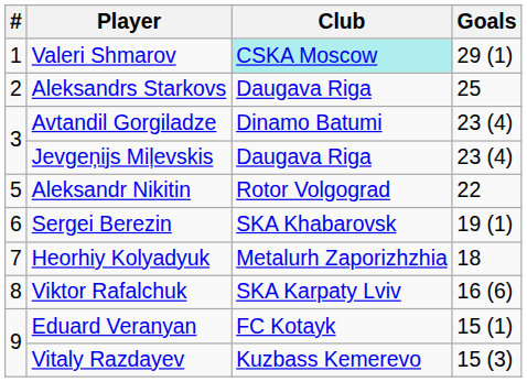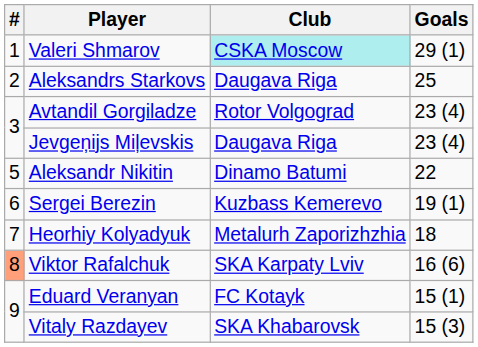 <table class="wikitable">
 <tr>
 <th>#</th>
 <th>Player</th>
 <th>Club</th>
 <th>Goals</th>
 </tr>
 <tr>
 <td>1</td>
 <td><a href='#'>Valeri Shmarov</a></td>
 <td style="background: paleturquoise;"><a href='#'>CSKA Moscow</a></td>
 <td>29 (1)</td>
 </tr>
 <tr>
 <td>2</td>
 <td><a href='#'>Aleksandrs Starkovs</a></td>
 <td><a href='#'>Daugava Riga</a></td>
 <td>25</td>
 </tr>
 <tr>
 <td rowspan=2>3</td>
 <td><a href='#'>Avtandil Gorgiladze</a></td>
-<td><a href='#'>Dinamo Batumi</a></td>
+<td><a href='#'>Rotor Volgograd</a></td>
 <td>23 (4)</td>
 </tr>
 <tr>
 <td><a href='#'>Jevgeņijs Miļevskis</a></td>
 <td><a href='#'>Daugava Riga</a></td>
 <td>23 (4)</td>
 </tr>
 <tr>
 <td>5</td>
 <td><a href='#'>Aleksandr Nikitin</a></td>
-<td><a href='#'>Rotor Volgograd</a></td>
+<td><a href='#'>Dinamo Batumi</a></td>
 <td>22</td>
 </tr>
 <tr>
 <td>6</td>
 <td><a href='#'>Sergei Berezin</a></td>
-<td><a href='#'>SKA Khabarovsk</a></td>
+<td><a href='#'>Kuzbass Kemerevo</a></td>
 <td>19 (1)</td>
 </tr>
 <tr>
 <td>7</td>
 <td><a href='#'>Heorhiy Kolyadyuk</a></td>
 <td><a href='#'>Metalurh Zaporizhzhia</a></td>
 <td>18</td>
 </tr>
 <tr>
-<td>8</td>
+<td style="background: lightsalmon;">8</td>
 <td><a href='#'>Viktor Rafalchuk</a></td>
 <td><a href='#'>SKA Karpaty Lviv</a></td>
 <td>16 (6)</td>
 </tr>
 <tr>
 <td rowspan=2>9</td>
 <td><a href='#'>Eduard Veranyan</a></td>
 <td><a href='#'>FC Kotayk</a></td>
 <td>15 (1)</td>
 </tr>
 <tr>
 <td><a href='#'>Vitaly Razdayev</a></td>
-<td><a href='#'>Kuzbass Kemerevo</a></td>
+<td><a href='#'>SKA Khabarovsk</a></td>
 <td>15 (3)</td>
 </tr>
 </table>
